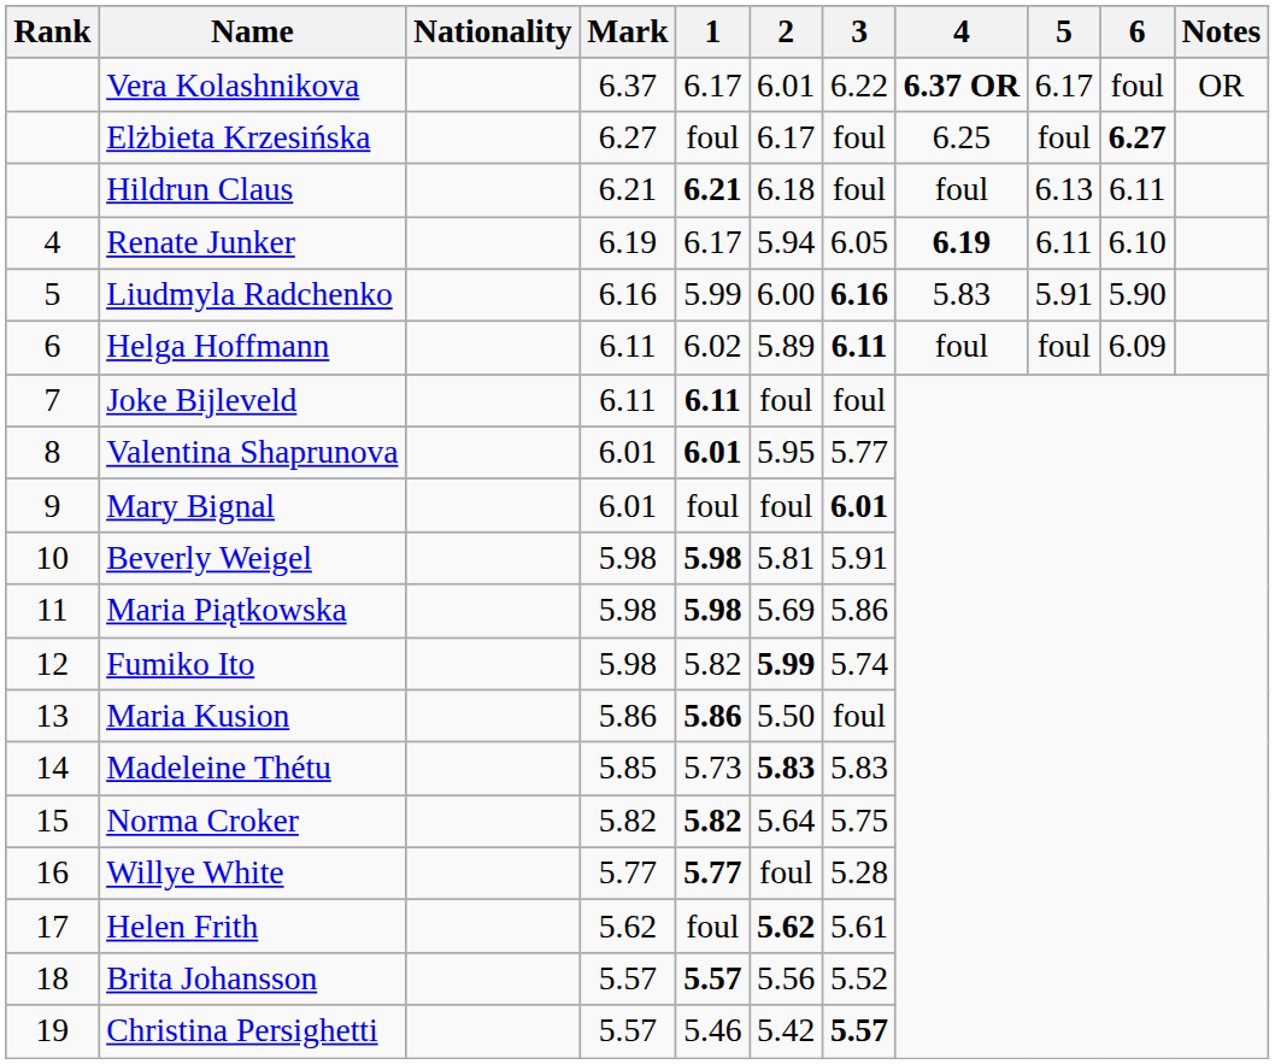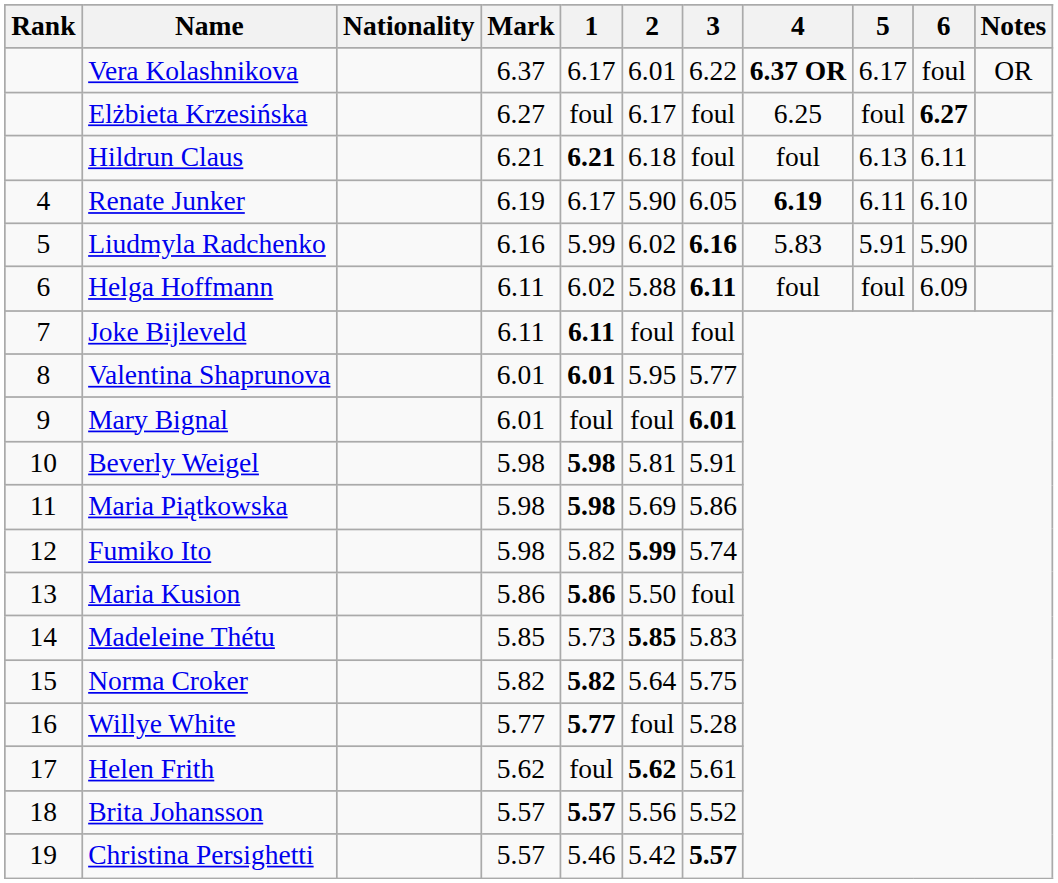 <table class="wikitable sortable" style="text-align:center">
 <tr>
 <th>Rank</th>
 <th>Name</th>
 <th>Nationality</th>
 <th>Mark</th>
 <th>1</th>
 <th>2</th>
 <th>3</th>
 <th>4</th>
 <th>5</th>
 <th>6</th>
 <th>Notes</th>
 </tr>
 <tr>
 <td></td>
 <td align=left><a href='#'>Vera Kolashnikova</a></td>
 <td align=left></td>
 <td>6.37</td>
 <td>6.17</td>
 <td>6.01</td>
 <td>6.22</td>
 <td><strong>6.37 OR</strong></td>
 <td>6.17</td>
 <td>foul</td>
 <td>OR</td>
 </tr>
 <tr>
 <td></td>
 <td align=left><a href='#'>Elżbieta Krzesińska</a></td>
 <td align=left></td>
 <td>6.27</td>
 <td>foul</td>
 <td>6.17</td>
 <td>foul</td>
 <td>6.25</td>
 <td>foul</td>
 <td><strong>6.27</strong></td>
 <td></td>
 </tr>
 <tr>
 <td></td>
 <td align=left><a href='#'>Hildrun Claus</a></td>
 <td align=left></td>
 <td>6.21</td>
 <td><strong>6.21</strong></td>
 <td>6.18</td>
 <td>foul</td>
 <td>foul</td>
 <td>6.13</td>
 <td>6.11</td>
 <td></td>
 </tr>
 <tr>
 <td>4</td>
 <td align=left><a href='#'>Renate Junker</a></td>
 <td align=left></td>
 <td>6.19</td>
 <td>6.17</td>
-<td>5.94</td>
+<td>5.90</td>
 <td>6.05</td>
 <td><strong>6.19</strong></td>
 <td>6.11</td>
 <td>6.10</td>
 <td></td>
 </tr>
 <tr>
 <td>5</td>
 <td align=left><a href='#'>Liudmyla Radchenko</a></td>
 <td align=left></td>
 <td>6.16</td>
 <td>5.99</td>
-<td>6.00</td>
+<td>6.02</td>
 <td><strong>6.16</strong></td>
 <td>5.83</td>
 <td>5.91</td>
 <td>5.90</td>
 <td></td>
 </tr>
 <tr>
 <td>6</td>
 <td align=left><a href='#'>Helga Hoffmann</a></td>
 <td align=left></td>
 <td>6.11</td>
 <td>6.02</td>
-<td>5.89</td>
+<td>5.88</td>
 <td><strong>6.11</strong></td>
 <td>foul</td>
 <td>foul</td>
 <td>6.09</td>
 <td></td>
 </tr>
 <tr>
 <td>7</td>
 <td align=left><a href='#'>Joke Bijleveld</a></td>
 <td align=left></td>
 <td>6.11</td>
 <td><strong>6.11</strong></td>
 <td>foul</td>
 <td>foul</td>
 </tr>
 <tr>
 <td>8</td>
 <td align=left><a href='#'>Valentina Shaprunova</a></td>
 <td align=left></td>
 <td>6.01</td>
 <td><strong>6.01</strong></td>
 <td>5.95</td>
 <td>5.77</td>
 </tr>
 <tr>
 <td>9</td>
 <td align=left><a href='#'>Mary Bignal</a></td>
 <td align=left></td>
 <td>6.01</td>
 <td>foul</td>
 <td>foul</td>
 <td><strong>6.01</strong></td>
 </tr>
 <tr>
 <td>10</td>
 <td align=left><a href='#'>Beverly Weigel</a></td>
 <td align=left></td>
 <td>5.98</td>
 <td><strong>5.98</strong></td>
 <td>5.81</td>
 <td>5.91</td>
 </tr>
 <tr>
 <td>11</td>
 <td align=left><a href='#'>Maria Piątkowska</a></td>
 <td align=left></td>
 <td>5.98</td>
 <td><strong>5.98</strong></td>
 <td>5.69</td>
 <td>5.86</td>
 </tr>
 <tr>
 <td>12</td>
 <td align=left><a href='#'>Fumiko Ito</a></td>
 <td align=left></td>
 <td>5.98</td>
 <td>5.82</td>
 <td><strong>5.99</strong></td>
 <td>5.74</td>
 </tr>
 <tr>
 <td>13</td>
 <td align=left><a href='#'>Maria Kusion</a></td>
 <td align=left></td>
 <td>5.86</td>
 <td><strong>5.86</strong></td>
 <td>5.50</td>
 <td>foul</td>
 </tr>
 <tr>
 <td>14</td>
 <td align=left><a href='#'>Madeleine Thétu</a></td>
 <td align=left></td>
 <td>5.85</td>
 <td>5.73</td>
-<td><strong>5.83</strong></td>
+<td><strong>5.85</strong></td>
 <td>5.83</td>
 </tr>
 <tr>
 <td>15</td>
 <td align=left><a href='#'>Norma Croker</a></td>
 <td align=left></td>
 <td>5.82</td>
 <td><strong>5.82</strong></td>
 <td>5.64</td>
 <td>5.75</td>
 </tr>
 <tr>
 <td>16</td>
 <td align=left><a href='#'>Willye White</a></td>
 <td align=left></td>
 <td>5.77</td>
 <td><strong>5.77</strong></td>
 <td>foul</td>
 <td>5.28</td>
 </tr>
 <tr>
 <td>17</td>
 <td align=left><a href='#'>Helen Frith</a></td>
 <td align=left></td>
 <td>5.62</td>
 <td>foul</td>
 <td><strong>5.62</strong></td>
 <td>5.61</td>
 </tr>
 <tr>
 <td>18</td>
 <td align=left><a href='#'>Brita Johansson</a></td>
 <td align=left></td>
 <td>5.57</td>
 <td><strong>5.57</strong></td>
 <td>5.56</td>
 <td>5.52</td>
 </tr>
 <tr>
 <td>19</td>
 <td align=left><a href='#'>Christina Persighetti</a></td>
 <td align=left></td>
 <td>5.57</td>
 <td>5.46</td>
 <td>5.42</td>
 <td><strong>5.57</strong></td>
 </tr>
 <tr>
 </tr>
 </table>
